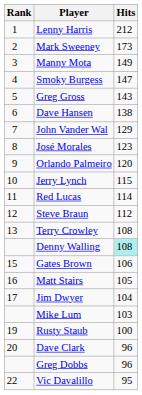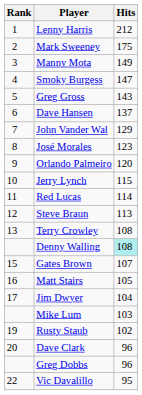 <table class="wikitable">
 <tr>
 <th>Rank</th>
 <th>Player</th>
 <th>Hits</th>
 </tr>
 <tr>
 <td>  1</td>
 <td><a href='#'>Lenny Harris</a></td>
 <td>212</td>
 </tr>
 <tr>
 <td>  2</td>
 <td><a href='#'>Mark Sweeney</a></td>
-<td>173</td>
+<td>175</td>
 </tr>
 <tr>
 <td>  3</td>
 <td><a href='#'>Manny Mota</a></td>
 <td>149</td>
 </tr>
 <tr>
 <td>  4</td>
 <td><a href='#'>Smoky Burgess</a></td>
 <td>147</td>
 </tr>
 <tr>
 <td>  5</td>
 <td><a href='#'>Greg Gross</a></td>
 <td>143</td>
 </tr>
 <tr>
 <td>  6</td>
 <td><a href='#'>Dave Hansen</a></td>
-<td>138</td>
+<td>137</td>
 </tr>
 <tr>
 <td>  7</td>
 <td><a href='#'>John Vander Wal</a></td>
 <td>129</td>
 </tr>
 <tr>
 <td>  8</td>
 <td><a href='#'>José Morales</a></td>
 <td>123</td>
 </tr>
 <tr>
 <td>  9</td>
 <td><a href='#'>Orlando Palmeiro</a></td>
 <td>120</td>
 </tr>
 <tr>
 <td>10</td>
 <td><a href='#'>Jerry Lynch</a></td>
 <td>115</td>
 </tr>
 <tr>
 <td>11</td>
 <td><a href='#'>Red Lucas</a></td>
 <td>114</td>
 </tr>
 <tr>
 <td>12</td>
 <td><a href='#'>Steve Braun</a></td>
-<td>112</td>
+<td>113</td>
 </tr>
 <tr>
 <td>13</td>
 <td><a href='#'>Terry Crowley</a></td>
 <td>108</td>
 </tr>
 <tr>
 <td></td>
 <td><a href='#'>Denny Walling</a></td>
 <td style="background: paleturquoise;">108</td>
 </tr>
 <tr>
 <td>15</td>
 <td><a href='#'>Gates Brown</a></td>
-<td>106</td>
+<td>107</td>
 </tr>
 <tr>
 <td>16</td>
 <td><a href='#'>Matt Stairs</a></td>
 <td>105</td>
 </tr>
 <tr>
 <td>17</td>
 <td><a href='#'>Jim Dwyer</a></td>
 <td>104</td>
 </tr>
 <tr>
 <td></td>
 <td><a href='#'>Mike Lum</a></td>
 <td>103</td>
 </tr>
 <tr>
 <td>19</td>
 <td><a href='#'>Rusty Staub</a></td>
-<td>100</td>
+<td>102</td>
 </tr>
 <tr>
 <td>20</td>
 <td><a href='#'>Dave Clark</a></td>
 <td>  96</td>
 </tr>
 <tr>
 <td></td>
 <td><a href='#'>Greg Dobbs</a>  </td>
 <td>  96</td>
 </tr>
 <tr>
 <td>22</td>
 <td><a href='#'>Vic Davalillo</a></td>
 <td>  95</td>
 </tr>
 </table>
